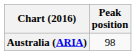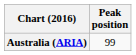 <table class="wikitable plainrowheaders" style="text-align:center">
 <tr>
 <th>Chart (2016)</th>
 <th>Peak<br>position</th>
 </tr>
 <tr>
 <th scope="row">Australia (<a href='#'>ARIA</a>)</th>
-<td>98</td>
+<td>99</td>
 </tr>
 </table>
